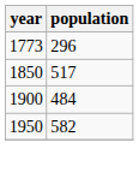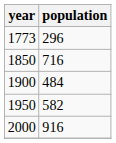 <table class="wikitable">
 <tr>
 <th>year</th>
 <th>population</th>
 </tr>
 <tr>
 <td>1773</td>
 <td>296</td>
 </tr>
 <tr>
 <td>1850</td>
-<td>517</td>
+<td>716</td>
 </tr>
 <tr>
 <td>1900</td>
 <td>484</td>
 </tr>
 <tr>
 <td>1950</td>
 <td>582</td>
 </tr>
 <tr>
+<td>2000</td>
+<td>916</td>
+</tr>
+<tr>
 </tr>
 </table>
